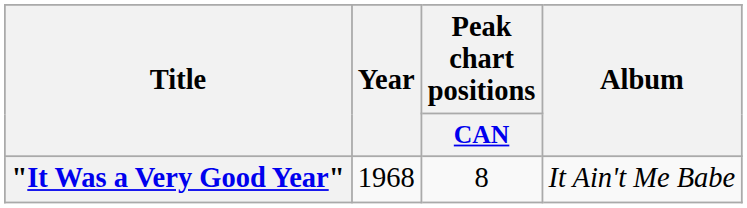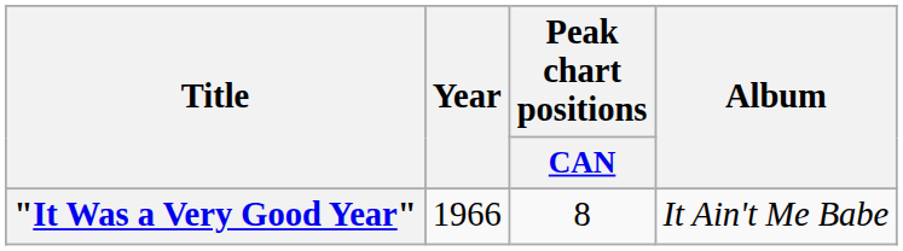 <table class="wikitable plainrowheaders" style="text-align:center;">
 <tr>
 <th rowspan="2" scope="col">Title</th>
 <th rowspan="2" scope="col">Year</th>
 <th>Peak chart positions</th>
 <th rowspan="2" scope="col">Album</th>
 </tr>
 <tr>
 <th scope="col" style="width:2.5em;font-size:90%;"><a href='#'>CAN</a><br></th>
 </tr>
 <tr>
 <th scope="row">"<a href='#'>It Was a Very Good Year</a>"</th>
-<td>1968</td>
+<td>1966</td>
 <td>8</td>
 <td><em>It Ain't Me Babe</em></td>
 </tr>
 </table>
